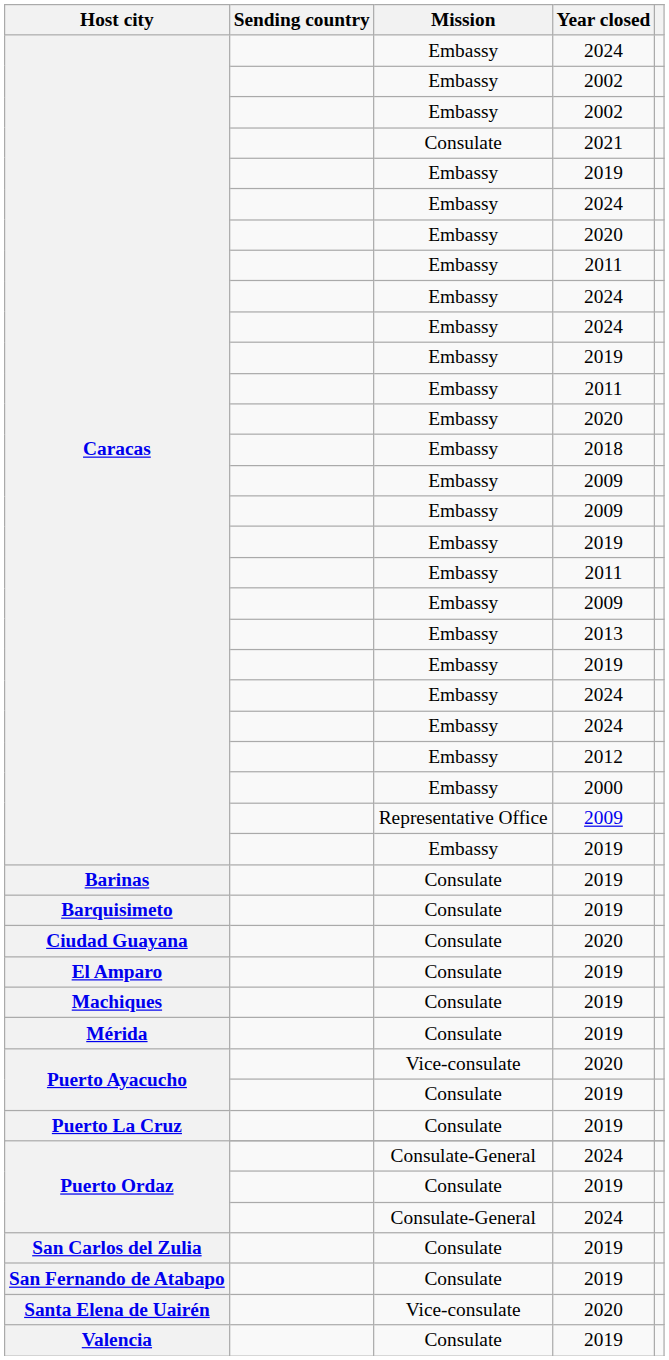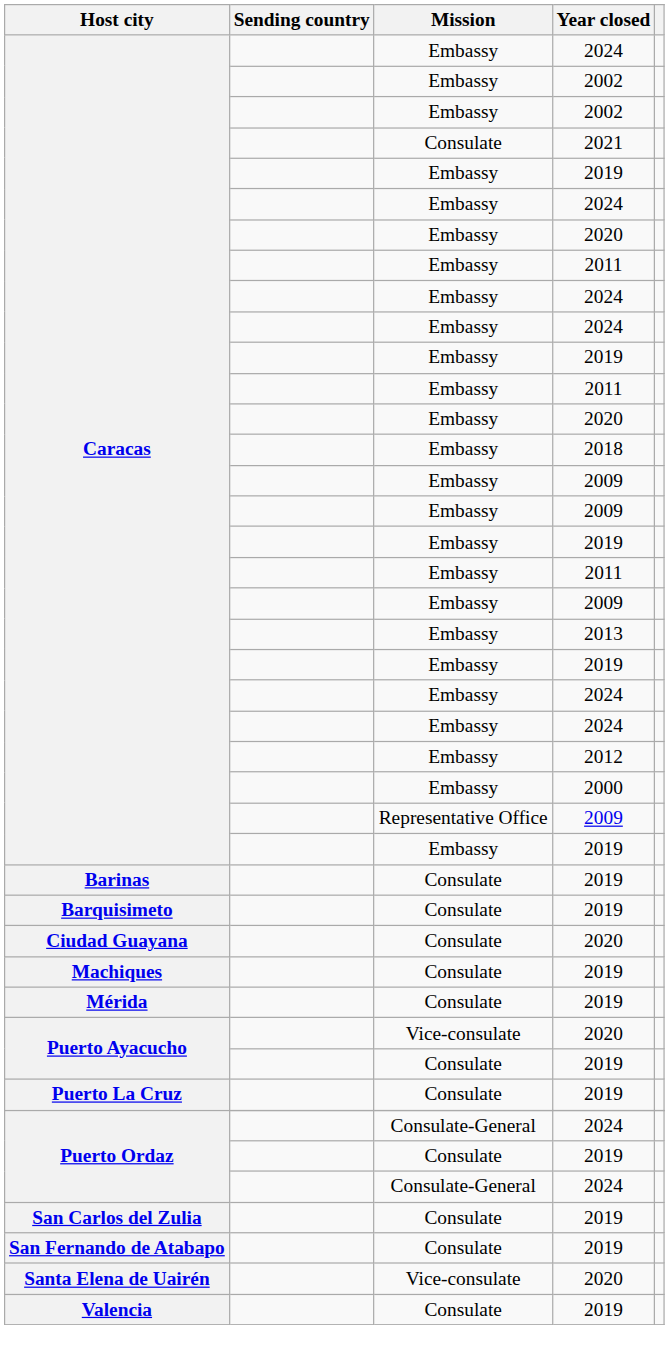 <table class="wikitable plainrowheaders">
 <tr>
 <th scope="col">Host city</th>
 <th scope="col">Sending country</th>
 <th scope="col">Mission</th>
 <th scope="col">Year closed</th>
 <th scope="col"></th>
 </tr>
 <tr>
 <th rowspan="27"><a href='#'>Caracas</a></th>
 <td></td>
 <td style="text-align:center;">Embassy</td>
 <td style="text-align:center;">2024</td>
 <td style="text-align:center;"></td>
 </tr>
 <tr>
 <td></td>
 <td style="text-align:center;">Embassy</td>
 <td style="text-align:center;">2002</td>
 <td style="text-align:center;"></td>
 </tr>
 <tr>
 <td></td>
 <td style="text-align:center;">Embassy</td>
 <td style="text-align:center;">2002</td>
 <td style="text-align:center;"></td>
 </tr>
 <tr>
 <td></td>
 <td style="text-align:center;">Consulate</td>
 <td style="text-align:center;">2021</td>
 <td style="text-align:center;"></td>
 </tr>
 <tr>
 <td></td>
 <td style="text-align:center;">Embassy</td>
 <td style="text-align:center;">2019</td>
 <td style="text-align:center;"></td>
 </tr>
 <tr>
 <td></td>
 <td style="text-align:center;">Embassy</td>
 <td style="text-align:center;">2024</td>
 <td style="text-align:center;"></td>
 </tr>
 <tr>
 <td></td>
 <td style="text-align:center;">Embassy</td>
 <td style="text-align:center;">2020</td>
 <td style="text-align:center;"></td>
 </tr>
 <tr>
 <td></td>
 <td style="text-align:center;">Embassy</td>
 <td style="text-align:center;">2011</td>
 <td style="text-align:center;"></td>
 </tr>
 <tr>
 <td></td>
 <td style="text-align:center;">Embassy</td>
 <td style="text-align:center;">2024</td>
 <td style="text-align:center;"></td>
 </tr>
 <tr>
 <td></td>
 <td style="text-align:center;">Embassy</td>
 <td style="text-align:center;">2024</td>
 <td style="text-align:center;"></td>
 </tr>
 <tr>
 <td></td>
 <td style="text-align:center;">Embassy</td>
 <td style="text-align:center;">2019</td>
 <td style="text-align:center;"></td>
 </tr>
 <tr>
 <td></td>
 <td style="text-align:center;">Embassy</td>
 <td style="text-align:center;">2011</td>
 <td style="text-align:center;"></td>
 </tr>
 <tr>
 <td></td>
 <td style="text-align:center;">Embassy</td>
 <td style="text-align:center;">2020</td>
 <td style="text-align:center;"></td>
 </tr>
 <tr>
 <td></td>
 <td style="text-align:center;">Embassy</td>
 <td style="text-align:center;">2018</td>
 <td style="text-align:center;"></td>
 </tr>
 <tr>
 <td></td>
 <td style="text-align:center;">Embassy</td>
 <td style="text-align:center;">2009</td>
 <td style="text-align:center;"></td>
 </tr>
 <tr>
 <td></td>
 <td style="text-align:center;">Embassy</td>
 <td style="text-align:center;">2009</td>
 <td style="text-align:center;"></td>
 </tr>
 <tr>
 <td></td>
 <td style="text-align:center;">Embassy</td>
 <td style="text-align:center;">2019</td>
 <td style="text-align:center;"></td>
 </tr>
 <tr>
 <td></td>
 <td style="text-align:center;">Embassy</td>
 <td style="text-align:center;">2011</td>
 <td style="text-align:center;"></td>
 </tr>
 <tr>
 <td></td>
 <td style="text-align:center;">Embassy</td>
 <td style="text-align:center;">2009</td>
 <td style="text-align:center;"></td>
 </tr>
 <tr>
 <td></td>
 <td style="text-align:center;">Embassy</td>
 <td style="text-align:center;">2013</td>
 <td style="text-align:center;"></td>
 </tr>
 <tr>
 <td></td>
 <td style="text-align:center;">Embassy</td>
 <td style="text-align:center;">2019</td>
 <td style="text-align:center;"></td>
 </tr>
 <tr>
 <td></td>
 <td style="text-align:center;">Embassy</td>
 <td style="text-align:center;">2024</td>
 <td style="text-align:center;"></td>
 </tr>
 <tr>
 <td></td>
 <td style="text-align:center;">Embassy</td>
 <td style="text-align:center;">2024</td>
 <td style="text-align:center;"></td>
 </tr>
 <tr>
 <td></td>
 <td style="text-align:center;">Embassy</td>
 <td style="text-align:center;">2012</td>
 <td style="text-align:center;"></td>
 </tr>
 <tr>
 <td></td>
 <td style="text-align:center;">Embassy</td>
 <td style="text-align:center;">2000</td>
 <td style="text-align:center;"></td>
 </tr>
 <tr>
 <td></td>
 <td style="text-align:center;">Representative Office</td>
 <td style="text-align:center;"><a href='#'>2009</a></td>
 <td style="text-align:center;"></td>
 </tr>
 <tr>
 <td></td>
 <td style="text-align:center;">Embassy</td>
 <td style="text-align:center;">2019</td>
 <td style="text-align:center;"></td>
 </tr>
 <tr>
 <th><a href='#'>Barinas</a></th>
 <td></td>
 <td style="text-align:center;">Consulate</td>
 <td style="text-align:center;">2019</td>
 <td style="text-align:center;"></td>
 </tr>
 <tr>
 <th><a href='#'>Barquisimeto</a></th>
 <td></td>
 <td style="text-align:center;">Consulate</td>
 <td style="text-align:center;">2019</td>
 <td style="text-align:center;"></td>
 </tr>
 <tr>
 <th><a href='#'>Ciudad Guayana</a></th>
 <td></td>
 <td style="text-align:center;">Consulate</td>
 <td style="text-align:center;">2020</td>
 <td style="text-align:center;"></td>
 </tr>
 <tr>
-<th><a href='#'>El Amparo</a></th>
-<td></td>
-<td style="text-align:center;">Consulate</td>
-<td style="text-align:center;">2019</td>
-<td style="text-align:center;"></td>
-</tr>
-<tr>
 <th><a href='#'>Machiques</a></th>
 <td></td>
 <td style="text-align:center;">Consulate</td>
 <td style="text-align:center;">2019</td>
 <td style="text-align:center;"></td>
 </tr>
 <tr>
 <th><a href='#'>Mérida</a></th>
 <td></td>
 <td style="text-align:center;">Consulate</td>
 <td style="text-align:center;">2019</td>
 <td style="text-align:center;"></td>
 </tr>
 <tr>
 <th rowspan="2"><a href='#'>Puerto Ayacucho</a></th>
 <td></td>
 <td style="text-align:center;">Vice-consulate</td>
 <td style="text-align:center;">2020</td>
 <td style="text-align:center;"></td>
 </tr>
 <tr>
 <td></td>
 <td style="text-align:center;">Consulate</td>
 <td style="text-align:center;">2019</td>
 <td style="text-align:center;"></td>
 </tr>
 <tr>
 <th><a href='#'>Puerto La Cruz</a></th>
 <td></td>
 <td style="text-align:center;">Consulate</td>
 <td style="text-align:center;">2019</td>
 <td style="text-align:center;"></td>
 </tr>
 <tr>
 <th rowspan="4"><a href='#'>Puerto Ordaz</a></th>
 </tr>
 <tr>
 <td></td>
 <td style="text-align:center;">Consulate-General</td>
 <td style="text-align:center;">2024</td>
 <td style="text-align:center;"></td>
 </tr>
 <tr>
 <td></td>
 <td style="text-align:center;">Consulate</td>
 <td style="text-align:center;">2019</td>
 <td style="text-align:center;"></td>
 </tr>
 <tr>
 <td></td>
 <td style="text-align:center;">Consulate-General</td>
 <td style="text-align:center;">2024</td>
 <td style="text-align:center;"></td>
 </tr>
 <tr>
 <th><a href='#'>San Carlos del Zulia</a></th>
 <td></td>
 <td style="text-align:center;">Consulate</td>
 <td style="text-align:center;">2019</td>
 <td style="text-align:center;"></td>
 </tr>
 <tr>
 <th><a href='#'>San Fernando de Atabapo</a></th>
 <td></td>
 <td style="text-align:center;">Consulate</td>
 <td style="text-align:center;">2019</td>
 <td style="text-align:center;"></td>
 </tr>
 <tr>
 <th><a href='#'>Santa Elena de Uairén</a></th>
 <td></td>
 <td style="text-align:center;">Vice-consulate</td>
 <td style="text-align:center;">2020</td>
 <td style="text-align:center;"></td>
 </tr>
 <tr>
 <th><a href='#'>Valencia</a></th>
 <td></td>
 <td style="text-align:center;">Consulate</td>
 <td style="text-align:center;">2019</td>
 <td style="text-align:center;"></td>
 </tr>
 </table>
